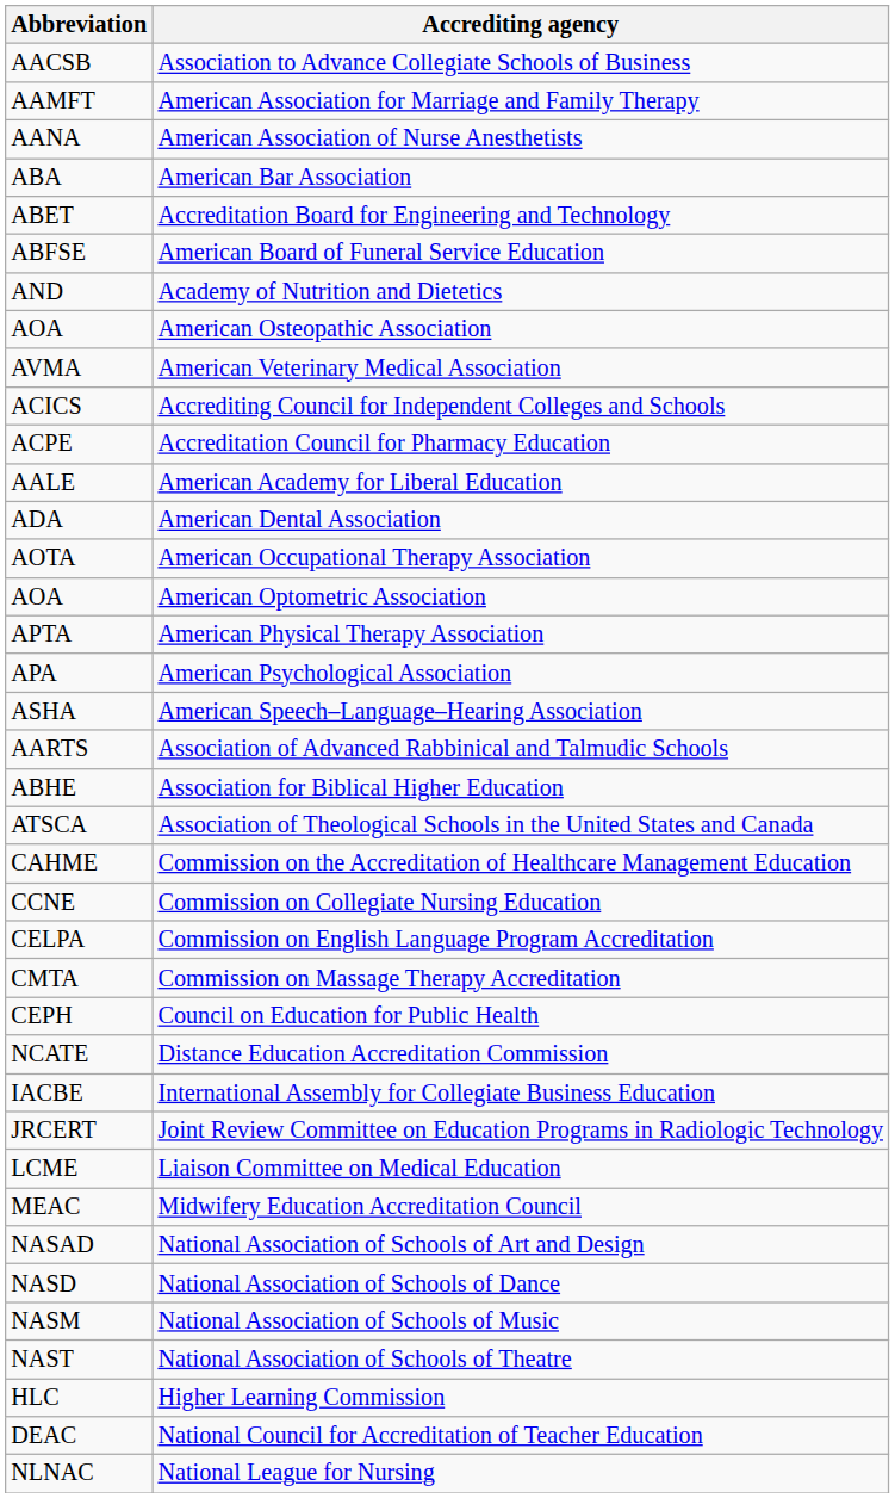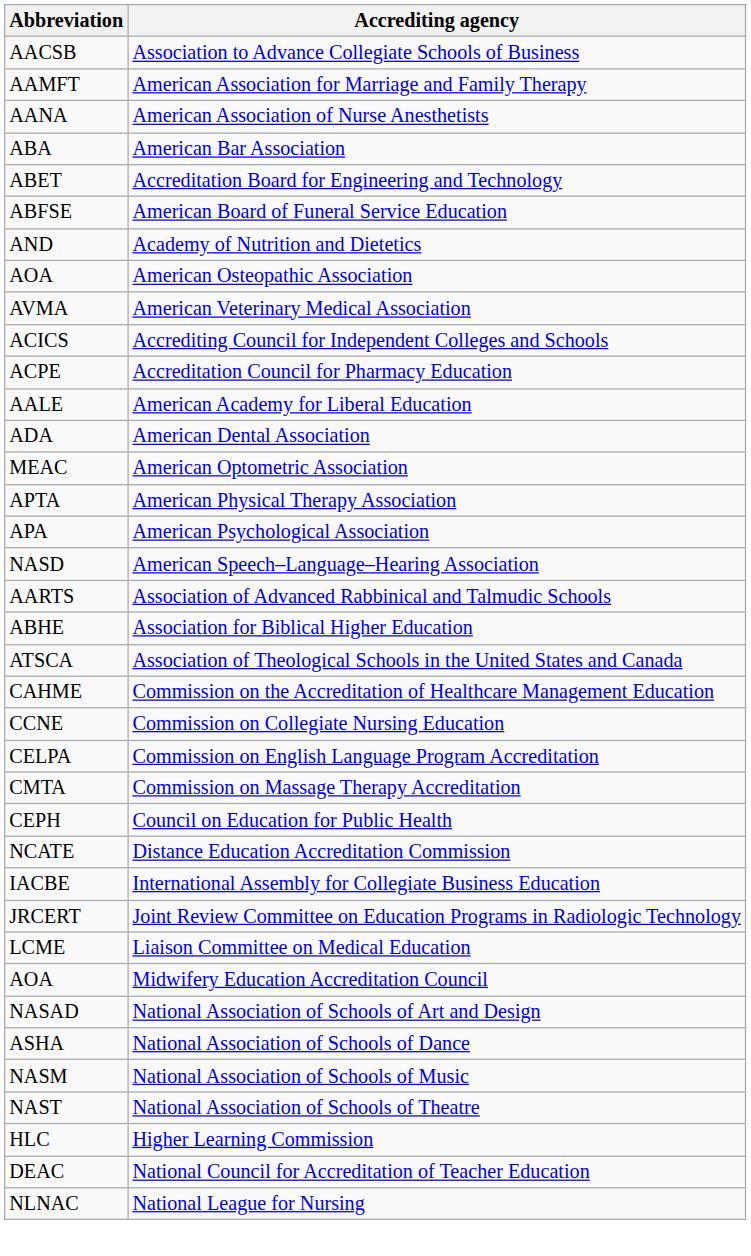 <table class="wikitable plainrowheaders">
 <tr>
 <th scope="col">Abbreviation</th>
 <th scope="col">Accrediting agency</th>
 </tr>
 <tr>
 <td>AACSB</td>
 <td><a href='#'>Association to Advance Collegiate Schools of Business</a></td>
 </tr>
 <tr>
 <td scope="row">AAMFT</td>
 <td><a href='#'>American Association for Marriage and Family Therapy</a></td>
 </tr>
 <tr>
 <td scope="row">AANA</td>
 <td><a href='#'>American Association of Nurse Anesthetists</a></td>
 </tr>
 <tr>
 <td scope="row">ABA</td>
 <td><a href='#'>American Bar Association</a></td>
 </tr>
 <tr>
 <td scope="row">ABET</td>
 <td><a href='#'>Accreditation Board for Engineering and Technology</a></td>
 </tr>
 <tr>
 <td scope="row">ABFSE</td>
 <td><a href='#'>American Board of Funeral Service Education</a></td>
 </tr>
 <tr>
 <td scope="row">AND</td>
 <td><a href='#'>Academy of Nutrition and Dietetics</a></td>
 </tr>
 <tr>
 <td scope="row">AOA</td>
 <td><a href='#'>American Osteopathic Association</a></td>
 </tr>
 <tr>
 <td scope="row">AVMA</td>
 <td><a href='#'>American Veterinary Medical Association</a></td>
 </tr>
 <tr>
 <td scope="row">ACICS</td>
 <td><a href='#'>Accrediting Council for Independent Colleges and Schools</a></td>
 </tr>
 <tr>
 <td scope="row">ACPE</td>
 <td><a href='#'>Accreditation Council for Pharmacy Education</a></td>
 </tr>
 <tr>
 <td scope="row">AALE</td>
 <td><a href='#'>American Academy for Liberal Education</a></td>
 </tr>
 <tr>
 <td scope="row">ADA</td>
 <td><a href='#'>American Dental Association</a></td>
 </tr>
 <tr>
-<td scope="row">AOTA</td>
-<td><a href='#'>American Occupational Therapy Association</a></td>
-</tr>
-<tr>
-<td scope="row">AOA</td>
+<td scope="row">MEAC</td>
 <td><a href='#'>American Optometric Association</a></td>
 </tr>
 <tr>
 <td scope="row">APTA</td>
 <td><a href='#'>American Physical Therapy Association</a></td>
 </tr>
 <tr>
 <td scope="row">APA</td>
 <td><a href='#'>American Psychological Association</a></td>
 </tr>
 <tr>
-<td scope="row">ASHA</td>
+<td scope="row">NASD</td>
 <td><a href='#'>American Speech–Language–Hearing Association</a></td>
 </tr>
 <tr>
 <td scope="row">AARTS</td>
 <td><a href='#'>Association of Advanced Rabbinical and Talmudic Schools</a></td>
 </tr>
 <tr>
 <td scope="row">ABHE</td>
 <td><a href='#'>Association for Biblical Higher Education</a></td>
 </tr>
 <tr>
 <td scope="row">ATSCA</td>
 <td><a href='#'>Association of Theological Schools in the United States and Canada</a></td>
 </tr>
 <tr>
 <td scope="row">CAHME</td>
 <td><a href='#'>Commission on the Accreditation of Healthcare Management Education</a></td>
 </tr>
 <tr>
 <td scope="row">CCNE</td>
 <td><a href='#'>Commission on Collegiate Nursing Education</a></td>
 </tr>
 <tr>
 <td scope="row">CELPA</td>
 <td><a href='#'>Commission on English Language Program Accreditation</a></td>
 </tr>
 <tr>
 <td scope="row">CMTA</td>
 <td><a href='#'>Commission on Massage Therapy Accreditation</a></td>
 </tr>
 <tr>
 <td scope="row">CEPH</td>
 <td><a href='#'>Council on Education for Public Health</a></td>
 </tr>
 <tr>
 <td scope="row">NCATE</td>
 <td><a href='#'>Distance Education Accreditation Commission</a></td>
 </tr>
 <tr>
 <td scope="row">IACBE</td>
 <td><a href='#'>International Assembly for Collegiate Business Education</a></td>
 </tr>
 <tr>
 <td scope="row">JRCERT</td>
 <td><a href='#'>Joint Review Committee on Education Programs in Radiologic Technology</a></td>
 </tr>
 <tr>
 <td scope="row">LCME</td>
 <td><a href='#'>Liaison Committee on Medical Education</a></td>
 </tr>
 <tr>
-<td scope="row">MEAC</td>
+<td scope="row">AOA</td>
 <td><a href='#'>Midwifery Education Accreditation Council</a></td>
 </tr>
 <tr>
 <td scope="row">NASAD</td>
 <td><a href='#'>National Association of Schools of Art and Design</a></td>
 </tr>
 <tr>
-<td scope="row">NASD</td>
+<td scope="row">ASHA</td>
 <td><a href='#'>National Association of Schools of Dance</a></td>
 </tr>
 <tr>
 <td scope="row">NASM</td>
 <td><a href='#'>National Association of Schools of Music</a></td>
 </tr>
 <tr>
 <td scope="row">NAST</td>
 <td><a href='#'>National Association of Schools of Theatre</a></td>
 </tr>
 <tr>
 <td scope="row">HLC</td>
 <td><a href='#'>Higher Learning Commission</a></td>
 </tr>
 <tr>
 <td scope="row">DEAC</td>
 <td><a href='#'>National Council for Accreditation of Teacher Education</a></td>
 </tr>
 <tr>
 <td scope="row">NLNAC</td>
 <td><a href='#'>National League for Nursing</a></td>
 </tr>
 </table>
